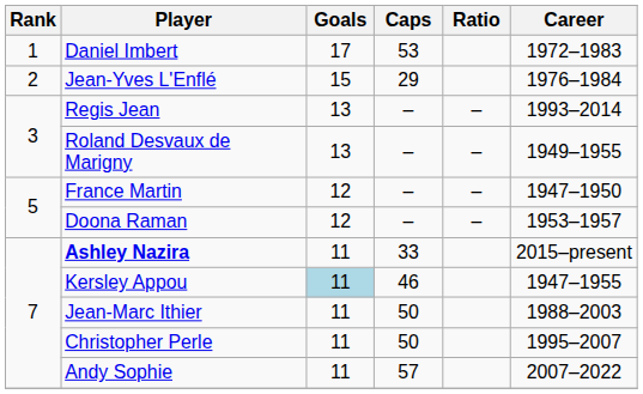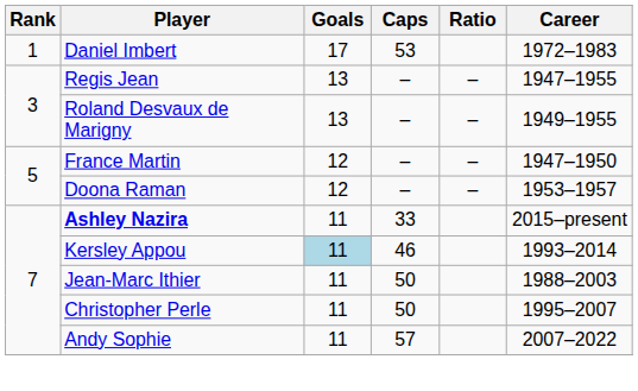 <table class="wikitable sortable" style="text-align:center;">
 <tr>
 <th width=30px>Rank</th>
 <th style="width:200px;">Player</th>
 <th width=50px>Goals</th>
 <th width=50px>Caps</th>
 <th width=50px>Ratio</th>
 <th style="width:100px;">Career</th>
 </tr>
 <tr>
 <td>1</td>
 <td align=left><a href='#'>Daniel Imbert</a></td>
 <td>17</td>
 <td>53</td>
 <td></td>
 <td>1972–1983</td>
 </tr>
 <tr>
-<td>2</td>
-<td align=left><a href='#'>Jean-Yves L'Enflé</a></td>
-<td>15</td>
-<td>29</td>
-<td></td>
-<td>1976–1984</td>
-</tr>
-<tr>
 <td rowspan=2>3</td>
 <td align=left><a href='#'>Regis Jean</a></td>
 <td>13</td>
 <td>–</td>
 <td>–</td>
-<td>1993–2014</td>
+<td>1947–1955</td>
 </tr>
 <tr>
 <td align=left><a href='#'>Roland Desvaux de Marigny</a></td>
 <td>13</td>
 <td>–</td>
 <td>–</td>
 <td>1949–1955</td>
 </tr>
 <tr>
 <td rowspan=2>5</td>
 <td align=left><a href='#'>France Martin</a></td>
 <td>12</td>
 <td>–</td>
 <td>–</td>
 <td>1947–1950</td>
 </tr>
 <tr>
 <td align=left><a href='#'>Doona Raman</a></td>
 <td>12</td>
 <td>–</td>
 <td>–</td>
 <td>1953–1957</td>
 </tr>
 <tr>
 <td rowspan=5>7</td>
 <td align=left><strong><a href='#'>Ashley Nazira</a></strong></td>
 <td>11</td>
 <td>33</td>
 <td></td>
 <td>2015–present</td>
 </tr>
 <tr>
 <td align=left><a href='#'>Kersley Appou</a></td>
 <td style="background: lightblue;">11</td>
 <td>46</td>
 <td></td>
-<td>1947–1955</td>
+<td>1993–2014</td>
 </tr>
 <tr>
 <td align=left><a href='#'>Jean-Marc Ithier</a></td>
 <td>11</td>
 <td>50</td>
 <td></td>
 <td>1988–2003</td>
 </tr>
 <tr>
 <td align=left><a href='#'>Christopher Perle</a></td>
 <td>11</td>
 <td>50</td>
 <td></td>
 <td>1995–2007</td>
 </tr>
 <tr>
 <td align=left><a href='#'>Andy Sophie</a></td>
 <td>11</td>
 <td>57</td>
 <td></td>
 <td>2007–2022</td>
 </tr>
 <tr>
 </tr>
 </table>
